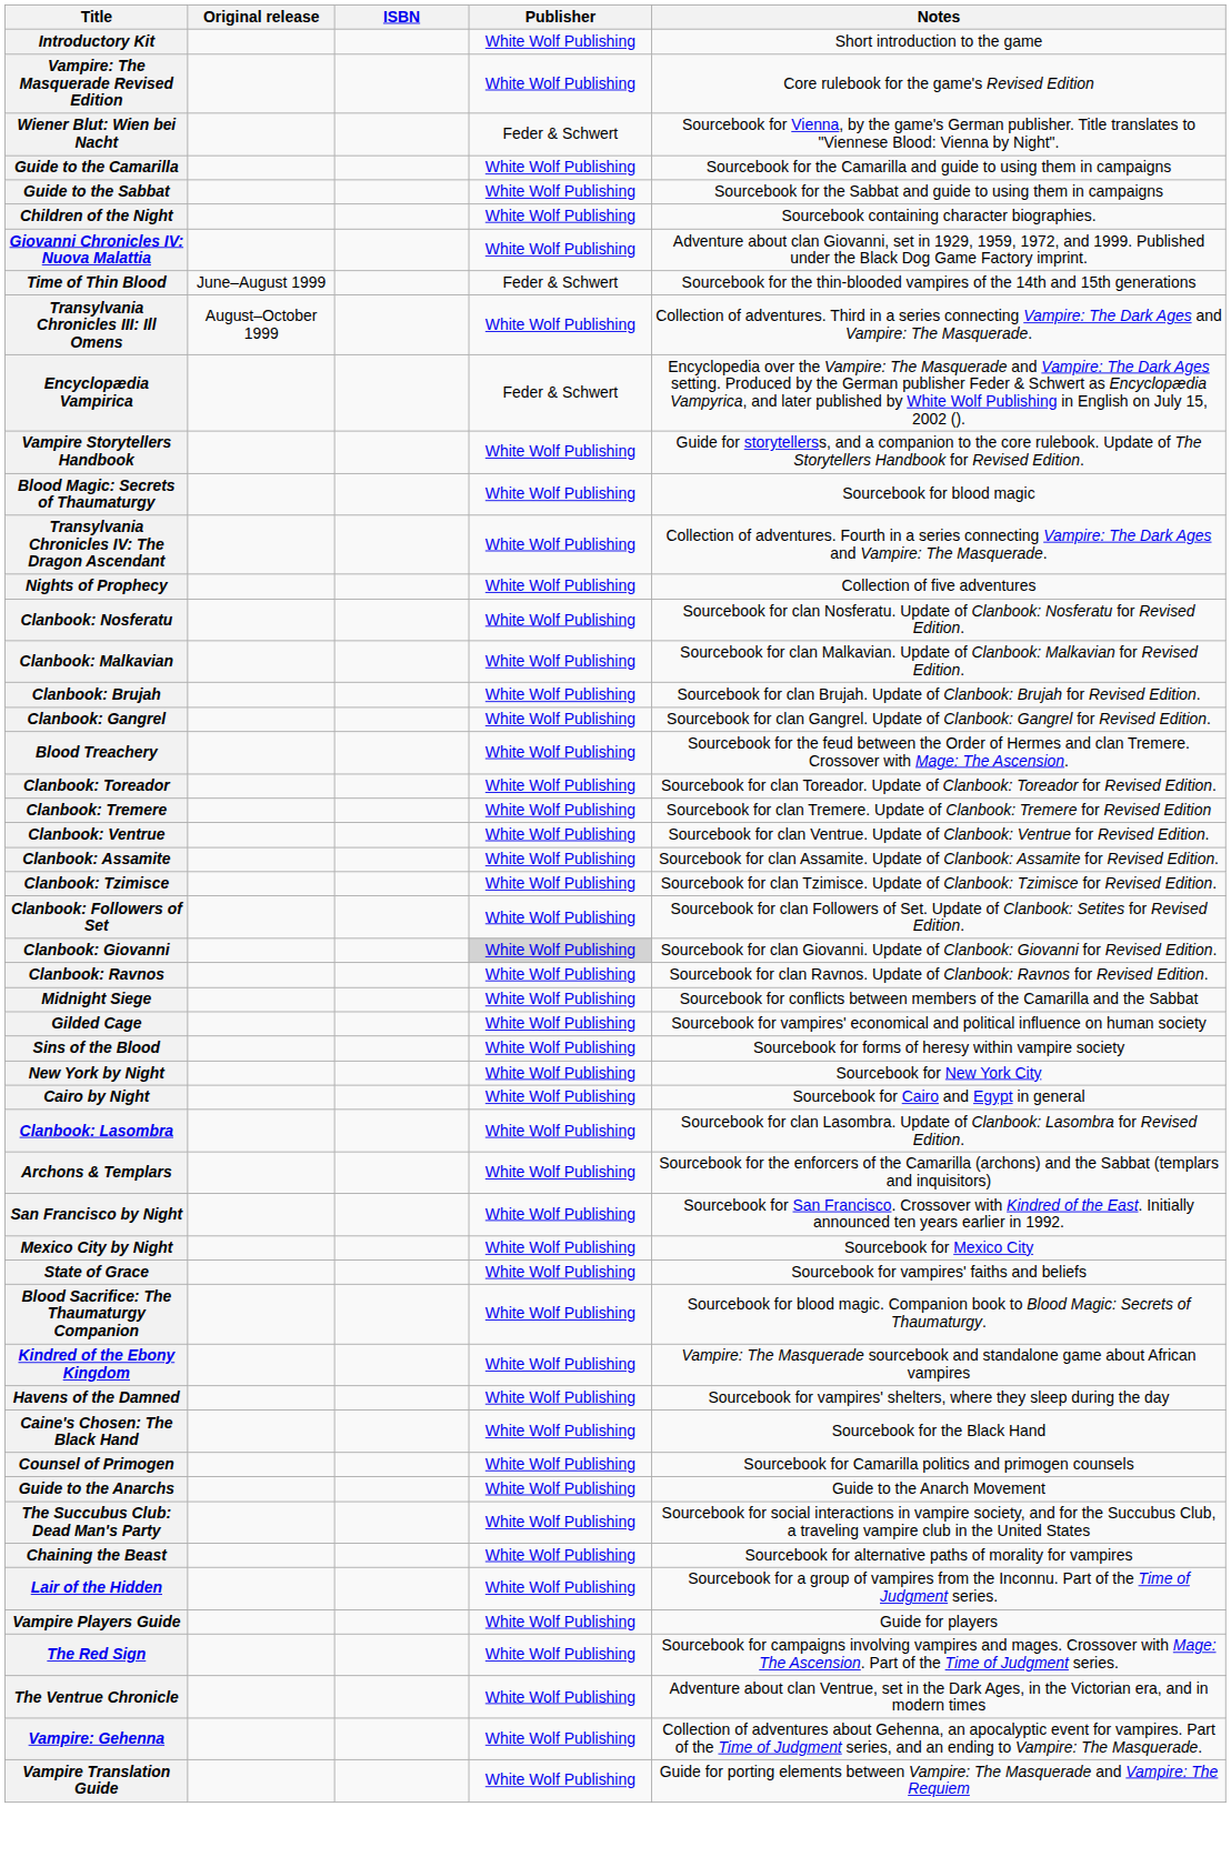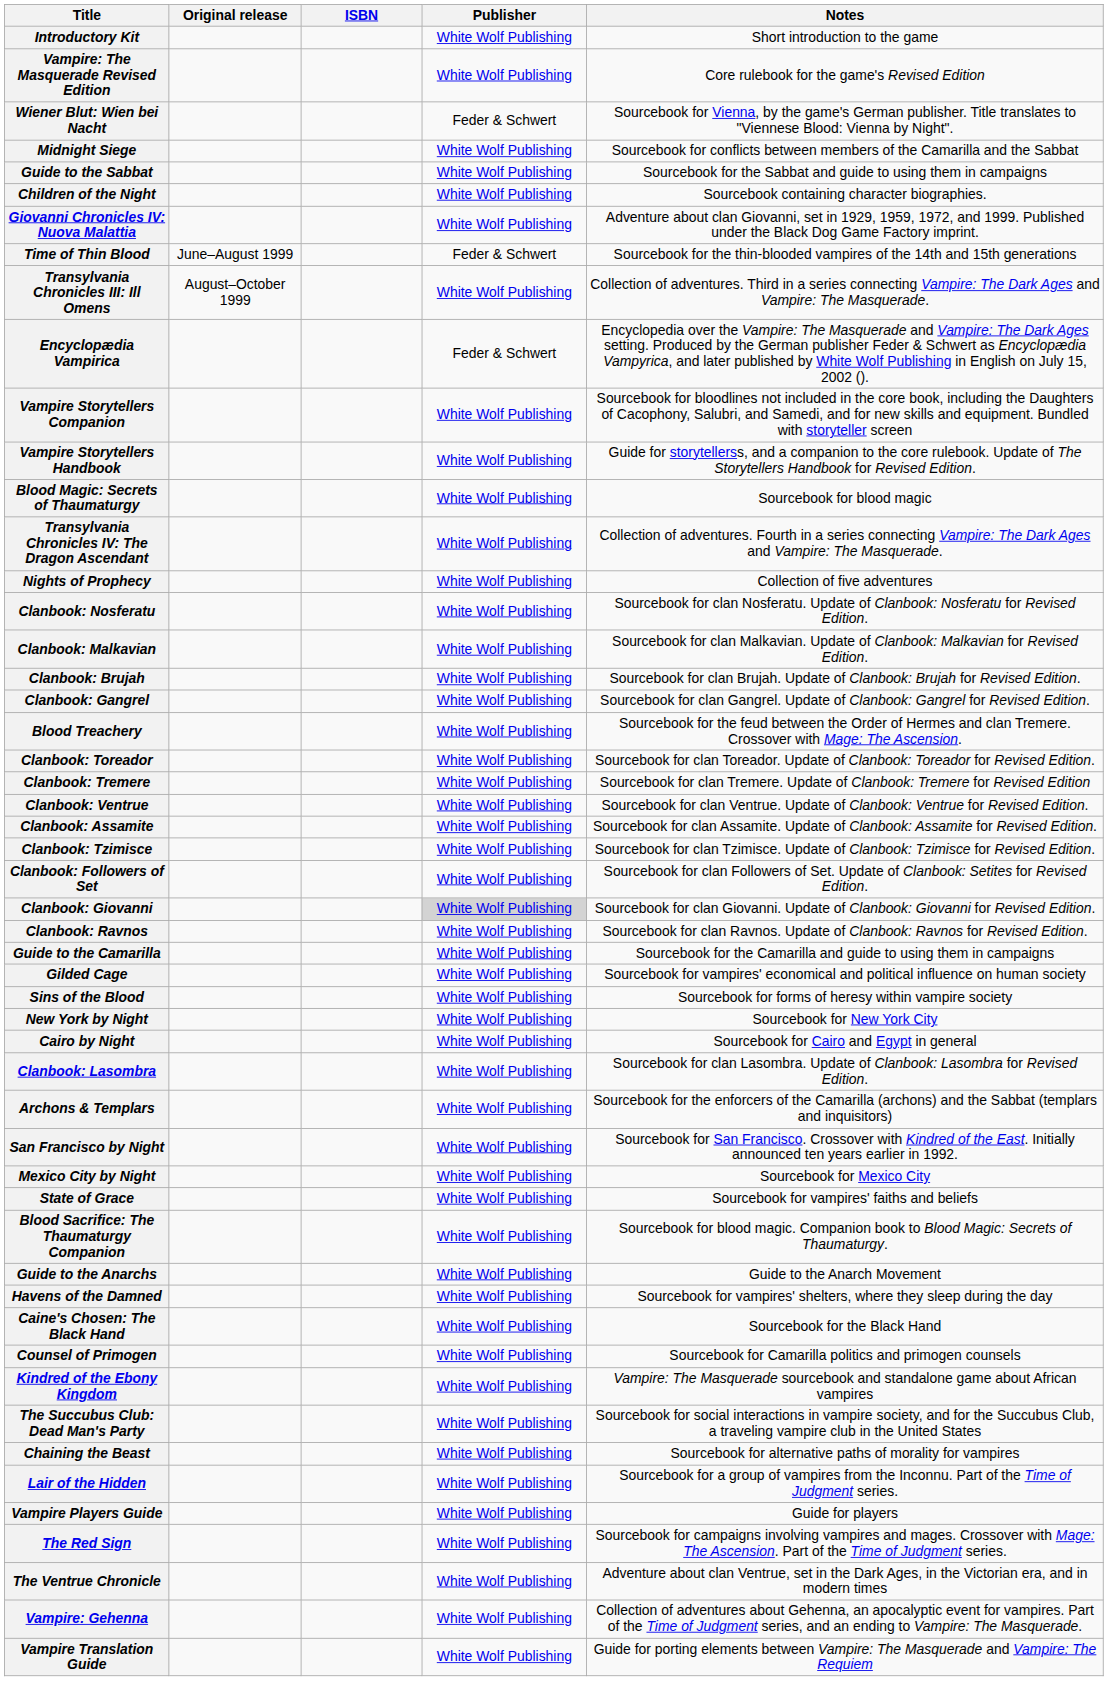 <table class="wikitable sortable plainrowheaders" style="width: 100%;">
 <tr>
 <th scope="col" style="width:15%;">Title</th>
 <th scope="col" style="width:12%;">Original release </th>
 <th scope="col" style="width:11%;"><a href='#'>ISBN</a></th>
 <th scope="col" style="width:15%;">Publisher</th>
 <th scope="col" style="width:47%;">Notes</th>
 </tr>
 <tr style="text-align: center;">
 <th scope="row" style="text-align:center;"><em>Introductory Kit</em></th>
 <td></td>
 <td></td>
 <td><a href='#'>White Wolf Publishing</a></td>
 <td>Short introduction to the game</td>
 </tr>
 <tr style="text-align: center;">
 <th scope="row" style="text-align:center;"><em>Vampire: The Masquerade Revised Edition</em></th>
 <td></td>
 <td></td>
 <td><a href='#'>White Wolf Publishing</a></td>
 <td>Core rulebook for the game's <em>Revised Edition</em></td>
 </tr>
 <tr style="text-align: center;">
 <th scope="row" style="text-align:center;"><em>Wiener Blut: Wien bei Nacht</em></th>
 <td></td>
 <td></td>
 <td>Feder & Schwert</td>
 <td>Sourcebook for <a href='#'>Vienna</a>, by the game's German publisher. Title translates to "Viennese Blood: Vienna by Night".</td>
 </tr>
 <tr style="text-align: center;">
-<th scope="row" style="text-align:center;"><em>Guide to the Camarilla</em></th>
+<th scope="row" style="text-align:center;"><em>Midnight Siege</em></th>
 <td></td>
 <td></td>
 <td><a href='#'>White Wolf Publishing</a></td>
-<td>Sourcebook for the Camarilla and guide to using them in campaigns</td>
+<td>Sourcebook for conflicts between members of the Camarilla and the Sabbat</td>
 </tr>
 <tr style="text-align: center;">
 <th scope="row" style="text-align:center;"><em>Guide to the Sabbat</em></th>
 <td></td>
 <td></td>
 <td><a href='#'>White Wolf Publishing</a></td>
 <td>Sourcebook for the Sabbat and guide to using them in campaigns</td>
 </tr>
 <tr style="text-align: center;">
 <th scope="row" style="text-align:center;"><em>Children of the Night</em></th>
 <td></td>
 <td></td>
 <td><a href='#'>White Wolf Publishing</a></td>
 <td>Sourcebook containing character biographies.</td>
 </tr>
 <tr style="text-align: center;">
 <th scope="row" style="text-align:center;"><em><a href='#'>Giovanni Chronicles IV: Nuova Malattia</a></em></th>
 <td></td>
 <td></td>
 <td><a href='#'>White Wolf Publishing</a></td>
 <td>Adventure about clan Giovanni, set in 1929, 1959, 1972, and 1999. Published under the Black Dog Game Factory imprint.</td>
 </tr>
 <tr style="text-align: center;">
 <th scope="row" style="text-align:center;"><em>Time of Thin Blood</em></th>
 <td>June–August 1999</td>
 <td></td>
 <td>Feder & Schwert</td>
 <td>Sourcebook for the thin-blooded vampires of the 14th and 15th generations</td>
 </tr>
 <tr style="text-align: center;">
 <th scope="row" style="text-align:center;"><em>Transylvania Chronicles III: Ill Omens</em></th>
 <td>August–October 1999</td>
 <td></td>
 <td><a href='#'>White Wolf Publishing</a></td>
 <td>Collection of adventures. Third in a series connecting <em><a href='#'>Vampire: The Dark Ages</a></em> and <em>Vampire: The Masquerade</em>.</td>
 </tr>
 <tr style="text-align: center;">
 <th scope="row" style="text-align:center;"><em>Encyclopædia Vampirica</em></th>
 <td></td>
 <td></td>
 <td>Feder & Schwert</td>
 <td>Encyclopedia over the <em>Vampire: The Masquerade</em> and <em><a href='#'>Vampire: The Dark Ages</a></em> setting. Produced by the German publisher Feder & Schwert as <em>Encyclopædia Vampyrica</em>, and later published by <a href='#'>White Wolf Publishing</a> in English on July 15, 2002 ().</td>
+</tr>
+<tr style="text-align: center;">
+<th scope="row" style="text-align:center;"><em>Vampire Storytellers Companion</em></th>
+<td></td>
+<td></td>
+<td><a href='#'>White Wolf Publishing</a></td>
+<td>Sourcebook for bloodlines not included in the core book, including the Daughters of Cacophony, Salubri, and Samedi, and for new skills and equipment. Bundled with <a href='#'>storyteller</a> screen</td>
 </tr>
 <tr style="text-align: center;">
 <th scope="row" style="text-align:center;"><em>Vampire Storytellers Handbook</em></th>
 <td></td>
 <td></td>
 <td><a href='#'>White Wolf Publishing</a></td>
 <td>Guide for <a href='#'>storytellers</a>s, and a companion to the core rulebook. Update of <em>The Storytellers Handbook</em> for <em>Revised Edition</em>.</td>
 </tr>
 <tr style="text-align: center;">
 <th scope="row" style="text-align:center;"><em>Blood Magic: Secrets of Thaumaturgy</em></th>
 <td></td>
 <td></td>
 <td><a href='#'>White Wolf Publishing</a></td>
 <td>Sourcebook for blood magic</td>
 </tr>
 <tr style="text-align: center;">
 <th scope="row" style="text-align:center;"><em>Transylvania Chronicles IV: The Dragon Ascendant</em></th>
 <td></td>
 <td></td>
 <td><a href='#'>White Wolf Publishing</a></td>
 <td>Collection of adventures. Fourth in a series connecting <em><a href='#'>Vampire: The Dark Ages</a></em> and <em>Vampire: The Masquerade</em>.</td>
 </tr>
 <tr style="text-align: center;">
 <th scope="row" style="text-align:center;"><em>Nights of Prophecy</em></th>
 <td></td>
 <td></td>
 <td><a href='#'>White Wolf Publishing</a></td>
 <td>Collection of five adventures</td>
 </tr>
 <tr style="text-align: center;">
 <th scope="row" style="text-align:center;"><em>Clanbook: Nosferatu</em></th>
 <td></td>
 <td></td>
 <td><a href='#'>White Wolf Publishing</a></td>
 <td>Sourcebook for clan Nosferatu. Update of <em>Clanbook: Nosferatu</em> for <em>Revised Edition</em>.</td>
 </tr>
 <tr style="text-align: center;">
 <th scope="row" style="text-align:center;"><em>Clanbook: Malkavian</em></th>
 <td></td>
 <td></td>
 <td><a href='#'>White Wolf Publishing</a></td>
 <td>Sourcebook for clan Malkavian. Update of <em>Clanbook: Malkavian</em> for <em>Revised Edition</em>.</td>
 </tr>
 <tr style="text-align: center;">
 <th scope="row" style="text-align:center;"><em>Clanbook: Brujah</em></th>
 <td></td>
 <td></td>
 <td><a href='#'>White Wolf Publishing</a></td>
 <td>Sourcebook for clan Brujah. Update of <em>Clanbook: Brujah</em> for <em>Revised Edition</em>.</td>
 </tr>
 <tr style="text-align: center;">
 <th scope="row" style="text-align:center;"><em>Clanbook: Gangrel</em></th>
 <td></td>
 <td></td>
 <td><a href='#'>White Wolf Publishing</a></td>
 <td>Sourcebook for clan Gangrel. Update of <em>Clanbook: Gangrel</em> for <em>Revised Edition</em>.</td>
 </tr>
 <tr style="text-align: center;">
 <th scope="row" style="text-align:center;"><em>Blood Treachery</em></th>
 <td></td>
 <td></td>
 <td><a href='#'>White Wolf Publishing</a></td>
 <td>Sourcebook for the feud between the Order of Hermes and clan Tremere. Crossover with <em><a href='#'>Mage: The Ascension</a></em>.</td>
 </tr>
 <tr style="text-align: center;">
 <th scope="row" style="text-align:center;"><em>Clanbook: Toreador</em></th>
 <td></td>
 <td></td>
 <td><a href='#'>White Wolf Publishing</a></td>
 <td>Sourcebook for clan Toreador. Update of <em>Clanbook: Toreador</em> for <em>Revised Edition</em>.</td>
 </tr>
 <tr style="text-align: center;">
 <th scope="row" style="text-align:center;"><em>Clanbook: Tremere</em></th>
 <td></td>
 <td></td>
 <td><a href='#'>White Wolf Publishing</a></td>
 <td>Sourcebook for clan Tremere. Update of <em>Clanbook: Tremere</em> for <em>Revised Edition</em></td>
 </tr>
 <tr style="text-align: center;">
 <th scope="row" style="text-align:center;"><em>Clanbook: Ventrue</em></th>
 <td></td>
 <td></td>
 <td><a href='#'>White Wolf Publishing</a></td>
 <td>Sourcebook for clan Ventrue. Update of <em>Clanbook: Ventrue</em> for <em>Revised Edition</em>.</td>
 </tr>
 <tr style="text-align: center;">
 <th scope="row" style="text-align:center;"><em>Clanbook: Assamite</em></th>
 <td></td>
 <td></td>
 <td><a href='#'>White Wolf Publishing</a></td>
 <td>Sourcebook for clan Assamite. Update of <em>Clanbook: Assamite</em> for <em>Revised Edition</em>.</td>
 </tr>
 <tr style="text-align: center;">
 <th scope="row" style="text-align:center;"><em>Clanbook: Tzimisce</em></th>
 <td></td>
 <td></td>
 <td><a href='#'>White Wolf Publishing</a></td>
 <td>Sourcebook for clan Tzimisce. Update of <em>Clanbook: Tzimisce</em> for <em>Revised Edition</em>.</td>
 </tr>
 <tr style="text-align: center;">
 <th scope="row" style="text-align:center;"><em>Clanbook: Followers of Set</em></th>
 <td></td>
 <td></td>
 <td><a href='#'>White Wolf Publishing</a></td>
 <td>Sourcebook for clan Followers of Set. Update of <em>Clanbook: Setites</em> for <em>Revised Edition</em>.</td>
 </tr>
 <tr style="text-align: center;">
 <th scope="row" style="text-align:center;"><em>Clanbook: Giovanni</em></th>
 <td></td>
 <td></td>
 <td style="background: lightgrey;"><a href='#'>White Wolf Publishing</a></td>
 <td>Sourcebook for clan Giovanni. Update of <em>Clanbook: Giovanni</em> for <em>Revised Edition</em>.</td>
 </tr>
 <tr style="text-align: center;">
 <th scope="row" style="text-align:center;"><em>Clanbook: Ravnos</em></th>
 <td></td>
 <td></td>
 <td><a href='#'>White Wolf Publishing</a></td>
 <td>Sourcebook for clan Ravnos. Update of <em>Clanbook: Ravnos</em> for <em>Revised Edition</em>.</td>
 </tr>
 <tr style="text-align: center;">
-<th scope="row" style="text-align:center;"><em>Midnight Siege</em></th>
+<th scope="row" style="text-align:center;"><em>Guide to the Camarilla</em></th>
 <td></td>
 <td></td>
 <td><a href='#'>White Wolf Publishing</a></td>
-<td>Sourcebook for conflicts between members of the Camarilla and the Sabbat</td>
+<td>Sourcebook for the Camarilla and guide to using them in campaigns</td>
 </tr>
 <tr style="text-align: center;">
 <th scope="row" style="text-align:center;"><em>Gilded Cage</em></th>
 <td></td>
 <td></td>
 <td><a href='#'>White Wolf Publishing</a></td>
 <td>Sourcebook for vampires' economical and political influence on human society</td>
 </tr>
 <tr style="text-align: center;">
 <th scope="row" style="text-align:center;"><em>Sins of the Blood</em></th>
 <td></td>
 <td></td>
 <td><a href='#'>White Wolf Publishing</a></td>
 <td>Sourcebook for forms of heresy within vampire society</td>
 </tr>
 <tr style="text-align: center;">
 <th scope="row" style="text-align:center;"><em>New York by Night</em></th>
 <td></td>
 <td></td>
 <td><a href='#'>White Wolf Publishing</a></td>
 <td>Sourcebook for <a href='#'>New York City</a></td>
 </tr>
 <tr style="text-align: center;">
 <th scope="row" style="text-align:center;"><em>Cairo by Night</em></th>
 <td></td>
 <td></td>
 <td><a href='#'>White Wolf Publishing</a></td>
 <td>Sourcebook for <a href='#'>Cairo</a> and <a href='#'>Egypt</a> in general</td>
 </tr>
 <tr style="text-align: center;">
 <th scope="row" style="text-align:center;"><em><a href='#'>Clanbook: Lasombra</a></em></th>
 <td></td>
 <td></td>
 <td><a href='#'>White Wolf Publishing</a></td>
 <td>Sourcebook for clan Lasombra. Update of <em>Clanbook: Lasombra</em> for <em>Revised Edition</em>.</td>
 </tr>
 <tr style="text-align: center;">
 <th scope="row" style="text-align:center;"><em>Archons & Templars</em></th>
 <td></td>
 <td></td>
 <td><a href='#'>White Wolf Publishing</a></td>
 <td>Sourcebook for the enforcers of the Camarilla (archons) and the Sabbat (templars and inquisitors)</td>
 </tr>
 <tr style="text-align: center;">
 <th scope="row" style="text-align:center;"><em>San Francisco by Night</em></th>
 <td></td>
 <td></td>
 <td><a href='#'>White Wolf Publishing</a></td>
 <td>Sourcebook for <a href='#'>San Francisco</a>. Crossover with <em><a href='#'>Kindred of the East</a></em>. Initially announced ten years earlier in 1992.</td>
 </tr>
 <tr style="text-align: center;">
 <th scope="row" style="text-align:center;"><em>Mexico City by Night</em></th>
 <td></td>
 <td></td>
 <td><a href='#'>White Wolf Publishing</a></td>
 <td>Sourcebook for <a href='#'>Mexico City</a></td>
 </tr>
 <tr style="text-align: center;">
 <th scope="row" style="text-align:center;"><em>State of Grace</em></th>
 <td></td>
 <td></td>
 <td><a href='#'>White Wolf Publishing</a></td>
 <td>Sourcebook for vampires' faiths and beliefs</td>
 </tr>
 <tr style="text-align: center;">
 <th scope="row" style="text-align:center;"><em>Blood Sacrifice: The Thaumaturgy Companion</em></th>
 <td></td>
 <td></td>
 <td><a href='#'>White Wolf Publishing</a></td>
 <td>Sourcebook for blood magic. Companion book to <em>Blood Magic: Secrets of Thaumaturgy</em>.</td>
 </tr>
 <tr style="text-align: center;">
-<th scope="row" style="text-align:center;"><em><a href='#'>Kindred of the Ebony Kingdom</a></em></th>
+<th scope="row" style="text-align:center;"><em>Guide to the Anarchs</em></th>
 <td></td>
 <td></td>
 <td><a href='#'>White Wolf Publishing</a></td>
-<td><em>Vampire: The Masquerade</em> sourcebook and standalone game about African vampires</td>
+<td>Guide to the Anarch Movement</td>
 </tr>
 <tr style="text-align: center;">
 <th scope="row" style="text-align:center;"><em>Havens of the Damned</em></th>
 <td></td>
 <td></td>
 <td><a href='#'>White Wolf Publishing</a></td>
 <td>Sourcebook for vampires' shelters, where they sleep during the day</td>
 </tr>
 <tr style="text-align: center;">
 <th scope="row" style="text-align:center;"><em>Caine's Chosen: The Black Hand</em></th>
 <td></td>
 <td></td>
 <td><a href='#'>White Wolf Publishing</a></td>
 <td>Sourcebook for the Black Hand</td>
 </tr>
 <tr style="text-align: center;">
 <th scope="row" style="text-align:center;"><em>Counsel of Primogen</em></th>
 <td></td>
 <td></td>
 <td><a href='#'>White Wolf Publishing</a></td>
 <td>Sourcebook for Camarilla politics and primogen counsels</td>
 </tr>
 <tr style="text-align: center;">
-<th scope="row" style="text-align:center;"><em>Guide to the Anarchs</em></th>
+<th scope="row" style="text-align:center;"><em><a href='#'>Kindred of the Ebony Kingdom</a></em></th>
 <td></td>
 <td></td>
 <td><a href='#'>White Wolf Publishing</a></td>
-<td>Guide to the Anarch Movement</td>
+<td><em>Vampire: The Masquerade</em> sourcebook and standalone game about African vampires</td>
 </tr>
 <tr style="text-align: center;">
 <th scope="row" style="text-align:center;"><em>The Succubus Club: Dead Man's Party</em></th>
 <td></td>
 <td></td>
 <td><a href='#'>White Wolf Publishing</a></td>
 <td>Sourcebook for social interactions in vampire society, and for the Succubus Club, a traveling vampire club in the United States</td>
 </tr>
 <tr style="text-align: center;">
 <th scope="row" style="text-align:center;"><em>Chaining the Beast</em></th>
 <td></td>
 <td></td>
 <td><a href='#'>White Wolf Publishing</a></td>
 <td>Sourcebook for alternative paths of morality for vampires</td>
 </tr>
 <tr style="text-align: center;">
 <th scope="row" style="text-align:center;"><em><a href='#'>Lair of the Hidden</a></em></th>
 <td></td>
 <td></td>
 <td><a href='#'>White Wolf Publishing</a></td>
 <td>Sourcebook for a group of vampires from the Inconnu. Part of the <em><a href='#'>Time of Judgment</a></em> series.</td>
 </tr>
 <tr style="text-align: center;">
 <th scope="row" style="text-align:center;"><em>Vampire Players Guide</em></th>
 <td></td>
 <td></td>
 <td><a href='#'>White Wolf Publishing</a></td>
 <td>Guide for players</td>
 </tr>
 <tr style="text-align: center;">
 <th scope="row" style="text-align:center;"><em><a href='#'>The Red Sign</a></em></th>
 <td></td>
 <td></td>
 <td><a href='#'>White Wolf Publishing</a></td>
 <td>Sourcebook for campaigns involving vampires and mages. Crossover with <em><a href='#'>Mage: The Ascension</a></em>. Part of the <em><a href='#'>Time of Judgment</a></em> series.</td>
 </tr>
 <tr style="text-align: center;">
 <th scope="row" style="text-align:center;"><em>The Ventrue Chronicle</em></th>
 <td></td>
 <td></td>
 <td><a href='#'>White Wolf Publishing</a></td>
 <td>Adventure about clan Ventrue, set in the Dark Ages, in the Victorian era, and in modern times</td>
 </tr>
 <tr style="text-align: center;">
 <th scope="row" style="text-align:center;"><em><a href='#'>Vampire: Gehenna</a></em></th>
 <td></td>
 <td></td>
 <td><a href='#'>White Wolf Publishing</a></td>
 <td>Collection of adventures about Gehenna, an apocalyptic event for vampires. Part of the <em><a href='#'>Time of Judgment</a></em> series, and an ending to <em>Vampire: The Masquerade</em>.</td>
 </tr>
 <tr style="text-align: center;">
 <th scope="row" style="text-align:center;"><em>Vampire Translation Guide</em></th>
 <td></td>
 <td></td>
 <td><a href='#'>White Wolf Publishing</a></td>
 <td>Guide for porting elements between <em>Vampire: The Masquerade</em> and <em><a href='#'>Vampire: The Requiem</a></em></td>
 </tr>
 </table>
